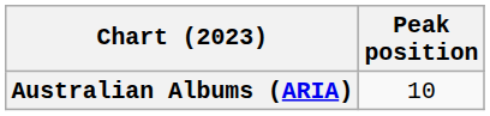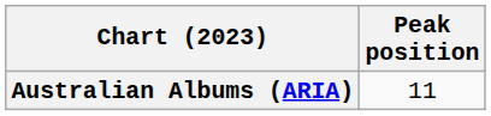 <table class="wikitable plainrowheaders" style="text-align:center">
 <tr>
 <th scope="col">Chart (2023)</th>
 <th scope="col">Peak<br>position</th>
 </tr>
 <tr>
 <th scope="row">Australian Albums (<a href='#'>ARIA</a>)</th>
-<td>10</td>
+<td>11</td>
 </tr>
 </table>
